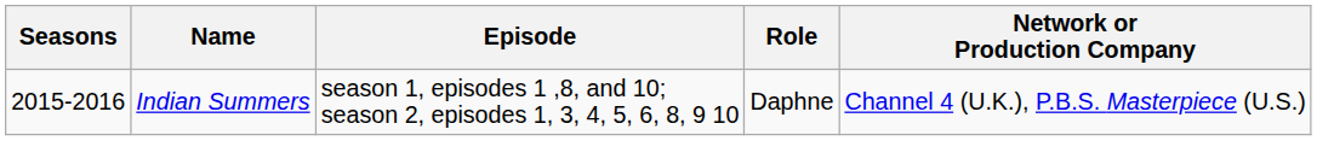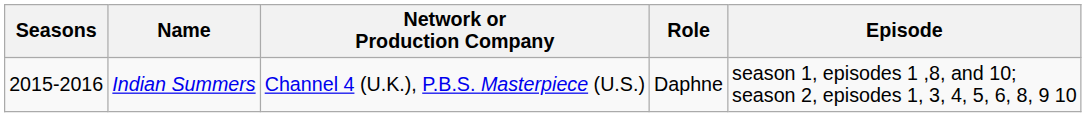 <table class="wikitable sortable">
 <tr>
 <th>Seasons</th>
 <th class="unsortable">Name</th>
+<th class="unsortable">Network or<br>Production Company</th>
+<th class="unsortable">Role</th>
 <th class="unsortable">Episode</th>
-<th class="unsortable">Role</th>
-<th class="unsortable">Network or<br>Production Company</th>
 </tr>
 <tr>
 <td>2015-2016</td>
 <td><em><a href='#'>Indian Summers</a></em></td>
+<td><a href='#'>Channel 4</a> (U.K.), <a href='#'>P.B.S. <em>Masterpiece</em></a> (U.S.)</td>
+<td>Daphne</td>
 <td>season 1, episodes 1 ,8, and 10;<br>season 2, episodes 1, 3, 4, 5, 6, 8, 9 10</td>
-<td>Daphne</td>
-<td><a href='#'>Channel 4</a> (U.K.), <a href='#'>P.B.S. <em>Masterpiece</em></a> (U.S.)</td>
 </tr>
 </table>
